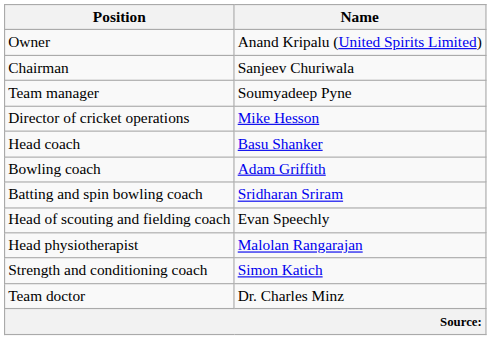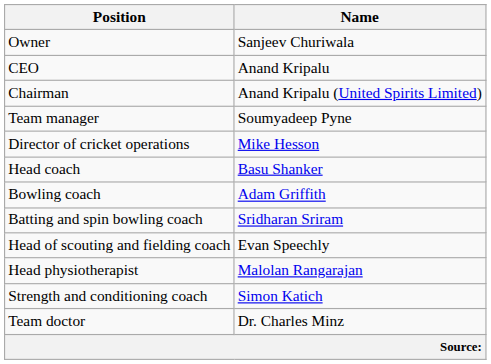 <table class="wikitable"  style="font-size:85%;">
 <tr>
 <th>Position</th>
 <th>Name</th>
 </tr>
 <tr>
 <td>Owner</td>
-<td>Anand Kripalu (<a href='#'>United Spirits Limited</a>)</td>
+<td>Sanjeev Churiwala</td>
+</tr>
+<tr>
+<td>CEO</td>
+<td>Anand Kripalu</td>
 </tr>
 <tr>
 <td>Chairman</td>
-<td>Sanjeev Churiwala</td>
+<td>Anand Kripalu (<a href='#'>United Spirits Limited</a>)</td>
 </tr>
 <tr>
 <td>Team manager</td>
 <td>Soumyadeep Pyne</td>
 </tr>
 <tr>
 <td>Director of cricket operations</td>
 <td><a href='#'>Mike Hesson</a></td>
 </tr>
 <tr>
 <td>Head coach</td>
 <td><a href='#'>Basu Shanker</a></td>
 </tr>
 <tr>
 <td>Bowling coach</td>
 <td><a href='#'>Adam Griffith</a></td>
 </tr>
 <tr>
 <td>Batting and spin bowling coach</td>
 <td><a href='#'>Sridharan Sriram</a></td>
 </tr>
 <tr>
 <td>Head of scouting and fielding coach</td>
 <td>Evan Speechly</td>
 </tr>
 <tr>
 <td>Head physiotherapist</td>
 <td><a href='#'>Malolan Rangarajan</a></td>
 </tr>
 <tr>
 <td>Strength and conditioning coach</td>
 <td><a href='#'>Simon Katich</a></td>
 </tr>
 <tr>
 <td>Team doctor</td>
 <td>Dr. Charles Minz</td>
 </tr>
 <tr>
 <th colspan="2" style="text-align:right;"><small>Source:</small></th>
 </tr>
 </table>
